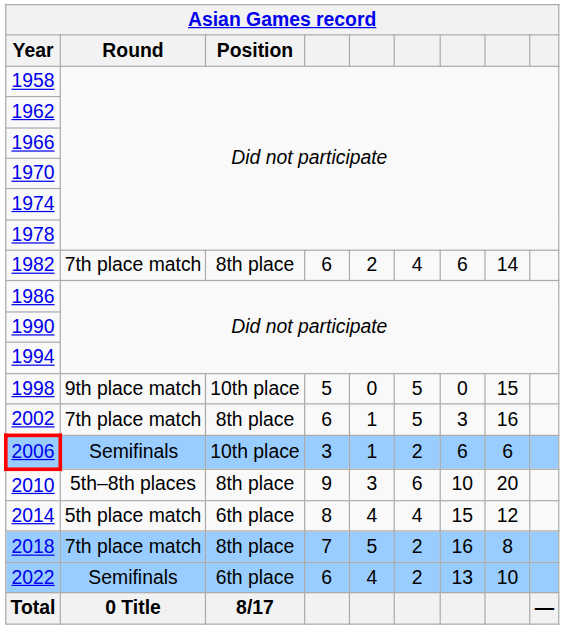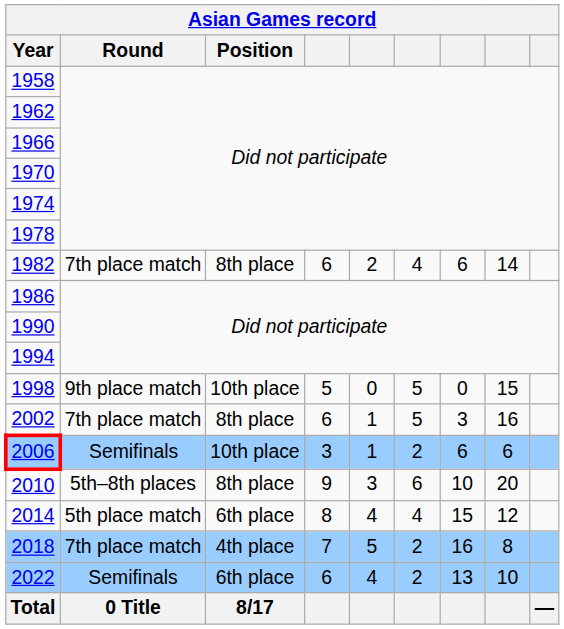 <table class="wikitable" style="text-align: center;">
 <tr>
 <th colspan=10><a href='#'>Asian Games record</a></th>
 </tr>
 <tr>
 <th>Year</th>
 <th>Round</th>
 <th>Position</th>
 <th width=30></th>
 <th width=30></th>
 <th width=30></th>
 <th width=30></th>
 <th width=30></th>
 <th></th>
 </tr>
 <tr>
 <td> <a href='#'>1958</a></td>
 <td colspan=8 rowspan=6><em>Did not participate</em></td>
 </tr>
 <tr>
 <td> <a href='#'>1962</a></td>
 </tr>
 <tr>
 <td> <a href='#'>1966</a></td>
 </tr>
 <tr>
 <td> <a href='#'>1970</a></td>
 </tr>
 <tr>
 <td> <a href='#'>1974</a></td>
 </tr>
 <tr>
 <td> <a href='#'>1978</a></td>
 </tr>
 <tr>
 <td> <a href='#'>1982</a></td>
 <td>7th place match</td>
 <td>8th place</td>
 <td>6</td>
 <td>2</td>
 <td>4</td>
 <td>6</td>
 <td>14</td>
 <td></td>
 </tr>
 <tr>
 <td> <a href='#'>1986</a></td>
 <td colspan=8 rowspan=3><em>Did not participate</em></td>
 </tr>
 <tr>
 <td> <a href='#'>1990</a></td>
 </tr>
 <tr>
 <td> <a href='#'>1994</a></td>
 </tr>
 <tr>
 <td> <a href='#'>1998</a></td>
 <td>9th place match</td>
 <td>10th place</td>
 <td>5</td>
 <td>0</td>
 <td>5</td>
 <td>0</td>
 <td>15</td>
 <td></td>
 </tr>
 <tr>
 <td> <a href='#'>2002</a></td>
 <td>7th place match</td>
 <td>8th place</td>
 <td>6</td>
 <td>1</td>
 <td>5</td>
 <td>3</td>
 <td>16</td>
 <td></td>
 </tr>
 <tr bgcolor=#9acdff>
 <td style="border: 3px solid red"> <a href='#'>2006</a></td>
 <td>Semifinals</td>
 <td>10th place</td>
 <td>3</td>
 <td>1</td>
 <td>2</td>
 <td>6</td>
 <td>6</td>
 <td></td>
 </tr>
 <tr>
 <td> <a href='#'>2010</a></td>
 <td>5th–8th places</td>
 <td>8th place</td>
 <td>9</td>
 <td>3</td>
 <td>6</td>
 <td>10</td>
 <td>20</td>
 <td></td>
 </tr>
 <tr>
 <td> <a href='#'>2014</a></td>
 <td>5th place match</td>
 <td>6th place</td>
 <td>8</td>
 <td>4</td>
 <td>4</td>
 <td>15</td>
 <td>12</td>
 <td></td>
 </tr>
 <tr bgcolor=#9acdff>
 <td> <a href='#'>2018</a></td>
 <td>7th place match</td>
-<td>8th place</td>
+<td>4th place</td>
 <td>7</td>
 <td>5</td>
 <td>2</td>
 <td>16</td>
 <td>8</td>
 <td></td>
 </tr>
 <tr bgcolor=#9acdff>
 <td> <a href='#'>2022</a></td>
 <td>Semifinals</td>
 <td>6th place</td>
 <td>6</td>
 <td>4</td>
 <td>2</td>
 <td>13</td>
 <td>10</td>
 <td></td>
 </tr>
 <tr>
 <th>Total</th>
 <th>0 Title</th>
 <th>8/17</th>
 <th></th>
 <th></th>
 <th></th>
 <th></th>
 <th></th>
 <th>—</th>
 </tr>
 </table>
